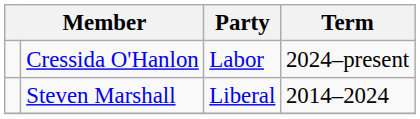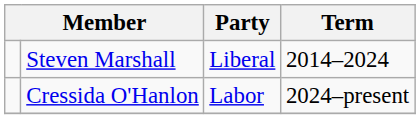 <table class="wikitable">
 <tr>
 <th colspan="2">Member</th>
 <th>Party</th>
 <th>Term</th>
 </tr>
 <tr>
 <td> </td>
+<td><a href='#'>Steven Marshall</a></td>
+<td><a href='#'>Liberal</a></td>
+<td>2014–2024</td>
+</tr>
+<tr>
+<td> </td>
 <td><a href='#'>Cressida O'Hanlon</a></td>
 <td><a href='#'>Labor</a></td>
 <td>2024–present</td>
 </tr>
 <tr>
-<td> </td>
-<td><a href='#'>Steven Marshall</a></td>
-<td><a href='#'>Liberal</a></td>
-<td>2014–2024</td>
-</tr>
-<tr>
 </tr>
 </table>
